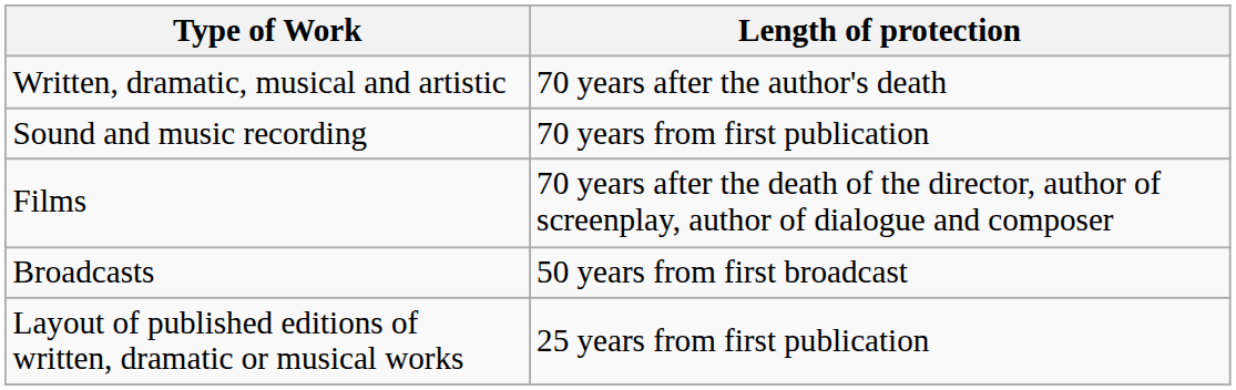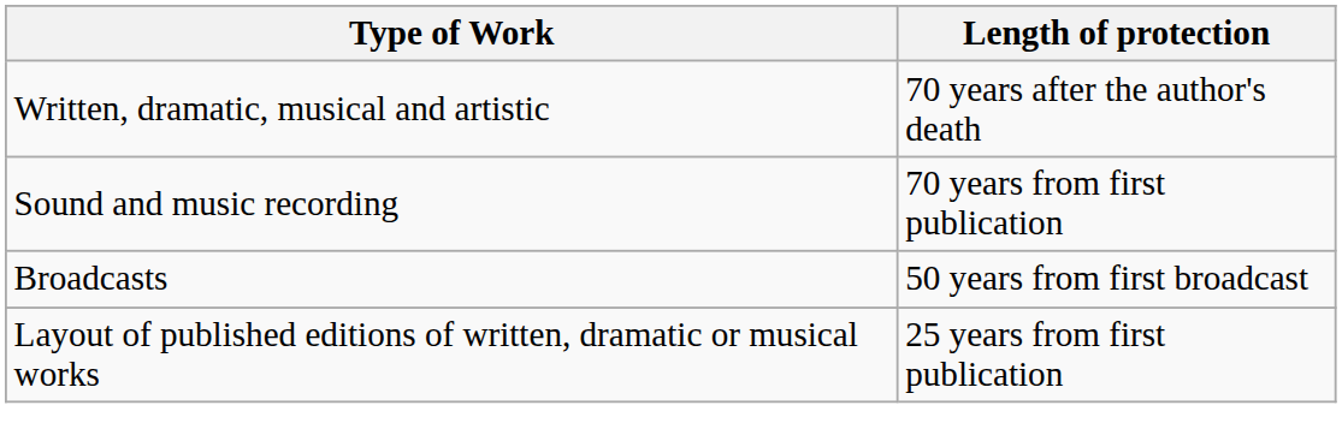 <table class="wikitable">
 <tr>
 <th>Type of Work</th>
 <th>Length of protection</th>
 </tr>
 <tr>
 <td>Written, dramatic, musical and artistic</td>
 <td>70 years after the author's death</td>
 </tr>
 <tr>
 <td>Sound and music recording</td>
 <td>70 years from first publication</td>
 </tr>
 <tr>
-<td>Films</td>
-<td>70 years after the death of the director, author of screenplay, author of dialogue and composer</td>
-</tr>
-<tr>
 <td>Broadcasts</td>
 <td>50 years from first broadcast</td>
 </tr>
 <tr>
 <td>Layout of published editions of written, dramatic or musical works</td>
 <td>25 years from first publication</td>
 </tr>
 </table>
